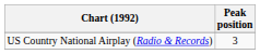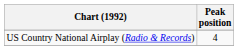 <table class="wikitable sortable">
 <tr>
 <th align="left">Chart (1992)</th>
 <th align="center">Peak<br>position</th>
 </tr>
 <tr>
 </tr>
 <tr>
 </tr>
 <tr>
 <td scope="row">US Country National Airplay (<em><a href='#'>Radio & Records</a></em>)</td>
-<td align="center">3</td>
+<td align="center">4</td>
 </tr>
 <tr>
 </tr>
 </table>
